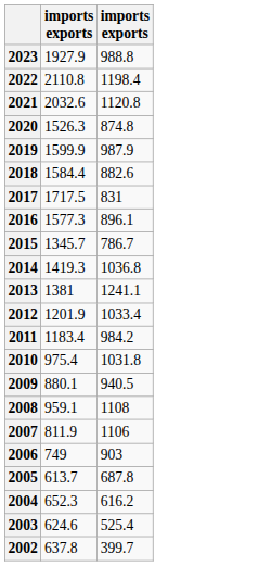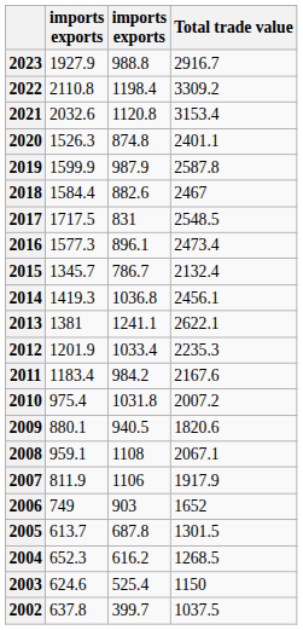 <table class="wikitable">
 <tr>
 <th></th>
 <th> imports<br> exports</th>
 <th> imports<br> exports</th>
+<th>Total trade value</th>
 </tr>
 <tr>
 <th>2023</th>
 <td>1927.9</td>
 <td>988.8</td>
+<td>2916.7</td>
 </tr>
 <tr>
 <th>2022</th>
 <td>2110.8</td>
 <td>1198.4</td>
+<td>3309.2</td>
 </tr>
 <tr>
 <th>2021</th>
 <td>2032.6</td>
 <td>1120.8</td>
+<td>3153.4</td>
 </tr>
 <tr>
 <th>2020</th>
 <td>1526.3</td>
 <td>874.8</td>
+<td>2401.1</td>
 </tr>
 <tr>
 <th>2019</th>
 <td>1599.9</td>
 <td>987.9</td>
+<td>2587.8</td>
 </tr>
 <tr>
 <th>2018</th>
 <td>1584.4</td>
 <td>882.6</td>
+<td>2467</td>
 </tr>
 <tr>
 <th>2017</th>
 <td>1717.5</td>
 <td>831</td>
+<td>2548.5</td>
 </tr>
 <tr>
 <th>2016</th>
 <td>1577.3</td>
 <td>896.1</td>
+<td>2473.4</td>
 </tr>
 <tr>
 <th>2015</th>
 <td>1345.7</td>
 <td>786.7</td>
+<td>2132.4</td>
 </tr>
 <tr>
 <th>2014</th>
 <td>1419.3</td>
 <td>1036.8</td>
+<td>2456.1</td>
 </tr>
 <tr>
 <th>2013</th>
 <td>1381</td>
 <td>1241.1</td>
+<td>2622.1</td>
 </tr>
 <tr>
 <th>2012</th>
 <td>1201.9</td>
 <td>1033.4</td>
+<td>2235.3</td>
 </tr>
 <tr>
 <th>2011</th>
 <td>1183.4</td>
 <td>984.2</td>
+<td>2167.6</td>
 </tr>
 <tr>
 <th>2010</th>
 <td>975.4</td>
 <td>1031.8</td>
+<td>2007.2</td>
 </tr>
 <tr>
 <th>2009</th>
 <td>880.1</td>
 <td>940.5</td>
+<td>1820.6</td>
 </tr>
 <tr>
 <th>2008</th>
 <td>959.1</td>
 <td>1108</td>
+<td>2067.1</td>
 </tr>
 <tr>
 <th>2007</th>
 <td>811.9</td>
 <td>1106</td>
+<td>1917.9</td>
 </tr>
 <tr>
 <th>2006</th>
 <td>749</td>
 <td>903</td>
+<td>1652</td>
 </tr>
 <tr>
 <th>2005</th>
 <td>613.7</td>
 <td>687.8</td>
+<td>1301.5</td>
 </tr>
 <tr>
 <th>2004</th>
 <td>652.3</td>
 <td>616.2</td>
+<td>1268.5</td>
 </tr>
 <tr>
 <th>2003</th>
 <td>624.6</td>
 <td>525.4</td>
+<td>1150</td>
 </tr>
 <tr>
 <th>2002</th>
 <td>637.8</td>
 <td>399.7</td>
+<td>1037.5</td>
 </tr>
 </table>
